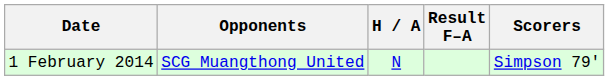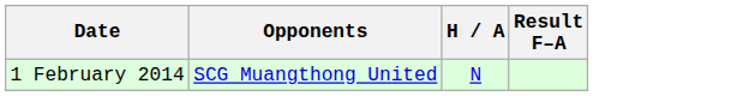 <table class="wikitable" style="text-align:center">
 <tr>
 <th>Date</th>
 <th>Opponents</th>
 <th>H / A</th>
 <th>Result<br>F–A</th>
-<th>Scorers</th>
 </tr>
 <tr bgcolor="#ddffdd">
 <td>1 February 2014</td>
 <td><a href='#'>SCG Muangthong United</a></td>
 <td><a href='#'>N</a></td>
 <td></td>
-<td><a href='#'>Simpson</a> 79'</td>
 </tr>
 </table>
